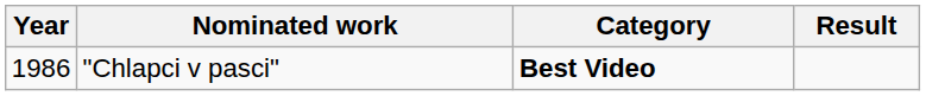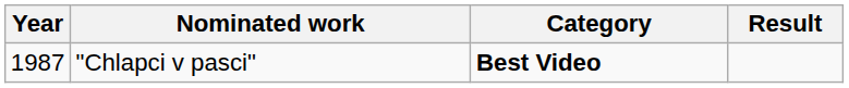 <table class="wikitable">
 <tr>
 <th width="32">Year</th>
 <th width="257">Nominated work</th>
 <th width="162">Category</th>
 <th width="69">Result</th>
 </tr>
 <tr>
-<td>1986</td>
+<td>1987</td>
 <td>"Chlapci v pasci"</td>
 <td><strong>Best Video</strong></td>
 <td></td>
 </tr>
 </table>
